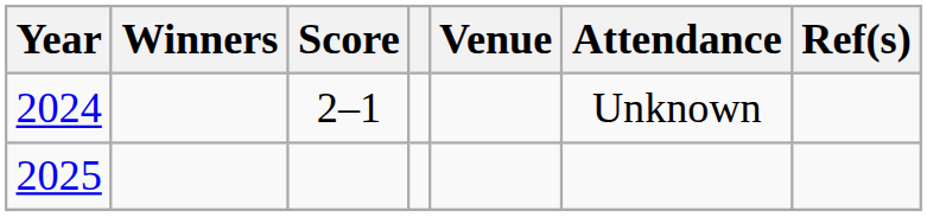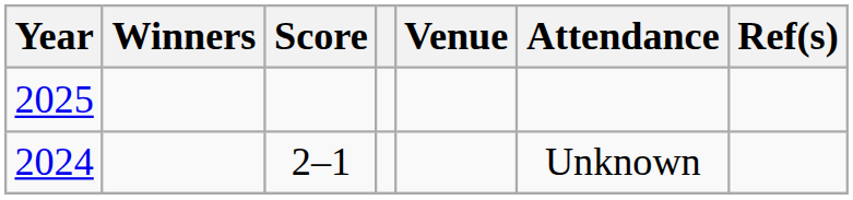 <table class="wikitable sortable plainrowheaders">
 <tr>
 <th scope="col">Year</th>
 <th scope="col">Winners</th>
 <th scope="col">Score</th>
 <th scope="col"></th>
 <th scope="col">Venue</th>
 <th scope="col">Attendance</th>
 <th scope="col" class="unsortable">Ref(s)</th>
 </tr>
 <tr>
+<td style="text-align:center"><a href='#'>2025</a></td>
+<td></td>
+<td></td>
+<td></td>
+<td></td>
+<td></td>
+<td></td>
+</tr>
+<tr>
 <td style="text-align:center"><a href='#'>2024</a></td>
 <td></td>
 <td align=center>2–1</td>
 <td></td>
 <td></td>
 <td align=center>Unknown</td>
 <td align=center></td>
 </tr>
 <tr>
-<td style="text-align:center"><a href='#'>2025</a></td>
-<td></td>
-<td></td>
-<td></td>
-<td></td>
-<td></td>
-<td></td>
-</tr>
-<tr>
 </tr>
 </table>
